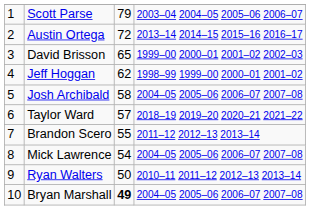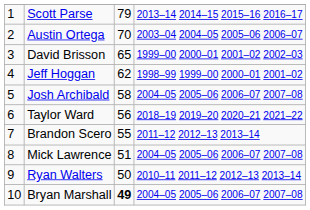 <table class="wikitable">
 <tr>
 </tr>
 <tr>
 <td>1</td>
 <td><a href='#'>Scott Parse</a></td>
 <td>79</td>
-<td style="font-size:80%;"><a href='#'>2003–04</a> <a href='#'>2004–05</a> <a href='#'>2005–06</a> <a href='#'>2006–07</a></td>
+<td style="font-size:80%;"><a href='#'>2013–14</a> <a href='#'>2014–15</a> <a href='#'>2015–16</a> <a href='#'>2016–17</a></td>
 </tr>
 <tr>
 <td>2</td>
 <td><a href='#'>Austin Ortega</a></td>
-<td>72</td>
-<td style="font-size:80%;"><a href='#'>2013–14</a> <a href='#'>2014–15</a> <a href='#'>2015–16</a> <a href='#'>2016–17</a></td>
+<td>70</td>
+<td style="font-size:80%;"><a href='#'>2003–04</a> <a href='#'>2004–05</a> <a href='#'>2005–06</a> <a href='#'>2006–07</a></td>
 </tr>
 <tr>
 <td>3</td>
 <td>David Brisson</td>
 <td>65</td>
 <td style="font-size:80%;"><a href='#'>1999–00</a> <a href='#'>2000–01</a> <a href='#'>2001–02</a> <a href='#'>2002–03</a></td>
 </tr>
 <tr>
 <td>4</td>
 <td><a href='#'>Jeff Hoggan</a></td>
 <td>62</td>
 <td style="font-size:80%;"><a href='#'>1998–99</a> <a href='#'>1999–00</a> <a href='#'>2000–01</a> <a href='#'>2001–02</a></td>
 </tr>
 <tr>
 <td>5</td>
 <td><a href='#'>Josh Archibald</a></td>
 <td>58</td>
 <td style="font-size:80%;"><a href='#'>2004–05</a> <a href='#'>2005–06</a> <a href='#'>2006–07</a> <a href='#'>2007–08</a></td>
 </tr>
 <tr>
 <td>6</td>
 <td>Taylor Ward</td>
-<td>57</td>
+<td>56</td>
 <td style="font-size:80%;"><a href='#'>2018–19</a> <a href='#'>2019–20</a> <a href='#'>2020–21</a> <a href='#'>2021–22</a></td>
 </tr>
 <tr>
 <td>7</td>
 <td>Brandon Scero</td>
 <td>55</td>
 <td style="font-size:80%;"><a href='#'>2011–12</a> <a href='#'>2012–13</a> <a href='#'>2013–14</a></td>
 </tr>
 <tr>
 <td>8</td>
 <td>Mick Lawrence</td>
-<td>54</td>
+<td>51</td>
 <td style="font-size:80%;"><a href='#'>2004–05</a> <a href='#'>2005–06</a> <a href='#'>2006–07</a> <a href='#'>2007–08</a></td>
 </tr>
 <tr>
 <td>9</td>
 <td><a href='#'>Ryan Walters</a></td>
 <td>50</td>
 <td style="font-size:80%;"><a href='#'>2010–11</a> <a href='#'>2011–12</a> <a href='#'>2012–13</a> <a href='#'>2013–14</a></td>
 </tr>
 <tr>
 <td>10</td>
 <td>Bryan Marshall</td>
 <td><strong>49</strong></td>
 <td style="font-size:80%;"><a href='#'>2004–05</a> <a href='#'>2005–06</a> <a href='#'>2006–07</a> <a href='#'>2007–08</a></td>
 </tr>
 </table>
